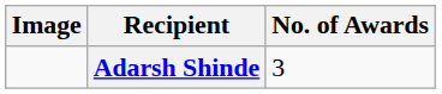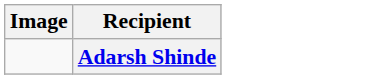 <table class="wikitable">
 <tr>
 <th>Image</th>
 <th>Recipient</th>
-<th>No. of Awards</th>
 </tr>
 <tr>
 <td></td>
 <th><a href='#'>Adarsh Shinde</a></th>
-<td>3</td>
 </tr>
 </table>
